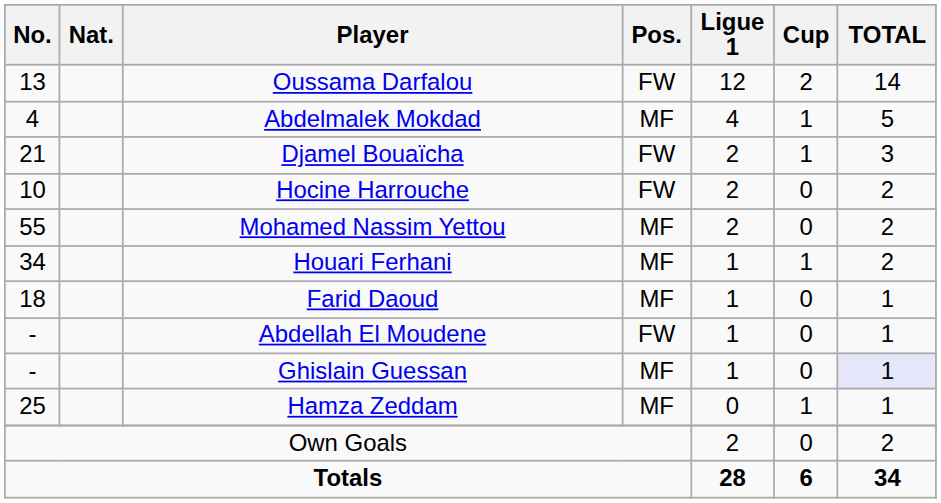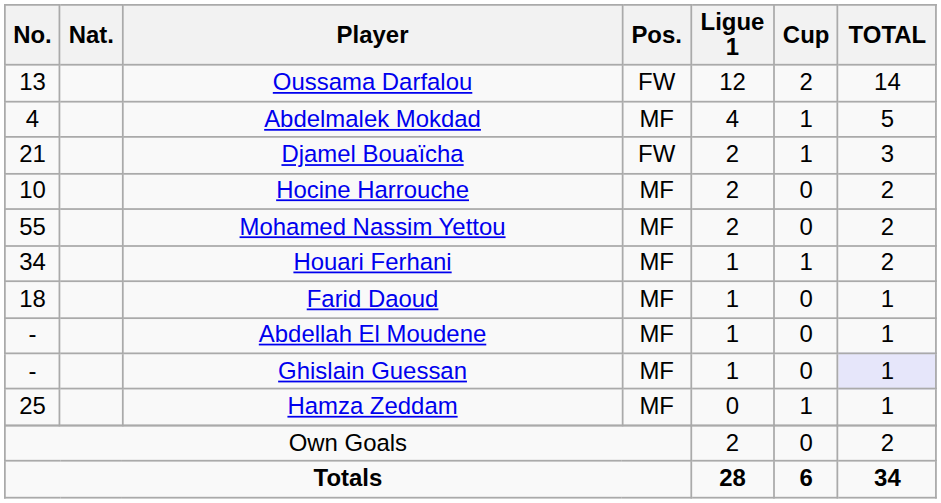 <table class="wikitable sortable alternance"  style="font-size:85%; text-align:center; line-height:14px; width:60%;">
 <tr>
 <th width=10>No.</th>
 <th width=10>Nat.</th>
 <th width=250>Player</th>
 <th width=10>Pos.</th>
 <th width=10>Ligue 1</th>
 <th width=10>Cup</th>
 <th width=10>TOTAL</th>
 </tr>
 <tr>
 <td>13</td>
 <td></td>
 <td><a href='#'>Oussama Darfalou</a></td>
 <td>FW</td>
 <td>12</td>
 <td>2</td>
 <td>14</td>
 </tr>
 <tr>
 <td>4</td>
 <td></td>
 <td><a href='#'>Abdelmalek Mokdad</a></td>
 <td>MF</td>
 <td>4</td>
 <td>1</td>
 <td>5</td>
 </tr>
 <tr>
 <td>21</td>
 <td></td>
 <td><a href='#'>Djamel Bouaïcha</a></td>
 <td>FW</td>
 <td>2</td>
 <td>1</td>
 <td>3</td>
 </tr>
 <tr>
 <td>10</td>
 <td></td>
 <td><a href='#'>Hocine Harrouche</a></td>
-<td>FW</td>
+<td>MF</td>
 <td>2</td>
 <td>0</td>
 <td>2</td>
 </tr>
 <tr>
 <td>55</td>
 <td></td>
 <td><a href='#'>Mohamed Nassim Yettou</a></td>
 <td>MF</td>
 <td>2</td>
 <td>0</td>
 <td>2</td>
 </tr>
 <tr>
 <td>34</td>
 <td></td>
 <td><a href='#'>Houari Ferhani</a></td>
 <td>MF</td>
 <td>1</td>
 <td>1</td>
 <td>2</td>
 </tr>
 <tr>
 <td>18</td>
 <td></td>
 <td><a href='#'>Farid Daoud</a></td>
 <td>MF</td>
 <td>1</td>
 <td>0</td>
 <td>1</td>
 </tr>
 <tr>
 <td>-</td>
 <td></td>
 <td><a href='#'>Abdellah El Moudene</a></td>
-<td>FW</td>
+<td>MF</td>
 <td>1</td>
 <td>0</td>
 <td>1</td>
 </tr>
 <tr>
 <td>-</td>
 <td></td>
 <td><a href='#'>Ghislain Guessan</a></td>
 <td>MF</td>
 <td>1</td>
 <td>0</td>
 <td style="background: lavender;">1</td>
 </tr>
 <tr>
 <td>25</td>
 <td></td>
 <td><a href='#'>Hamza Zeddam</a></td>
 <td>MF</td>
 <td>0</td>
 <td>1</td>
 <td>1</td>
 </tr>
 <tr>
 </tr>
 <tr class="sortbottom">
 <td colspan="4">Own Goals</td>
 <td>2</td>
 <td>0</td>
 <td>2</td>
 </tr>
 <tr class="sortbottom">
 <td colspan="4"><strong>Totals</strong></td>
 <td><strong>28</strong></td>
 <td><strong>6</strong></td>
 <td><strong>34</strong></td>
 </tr>
 </table>
